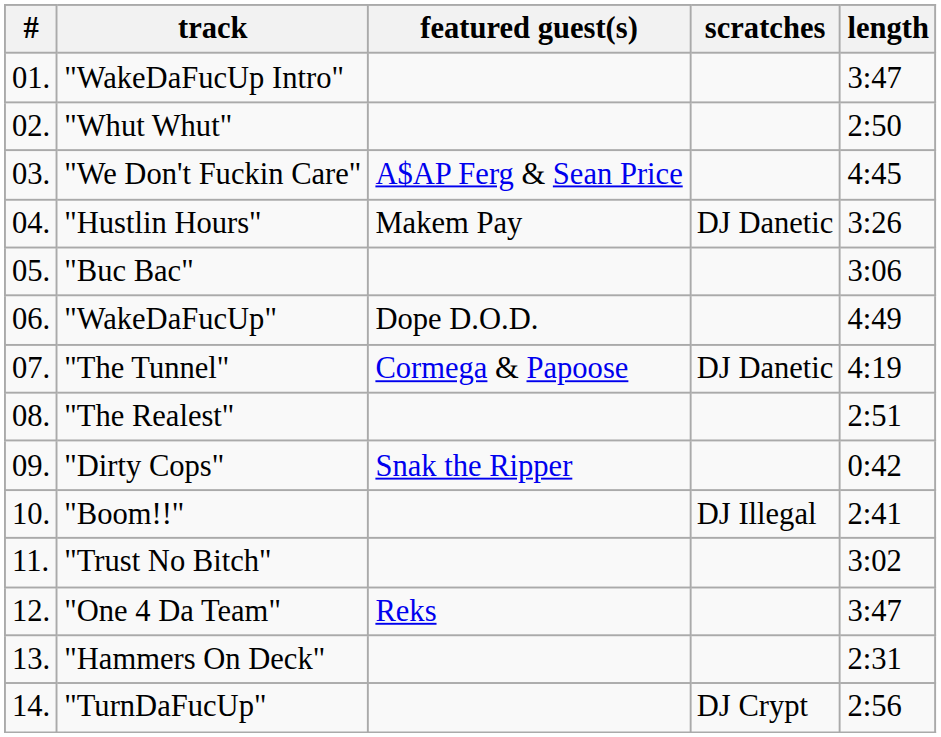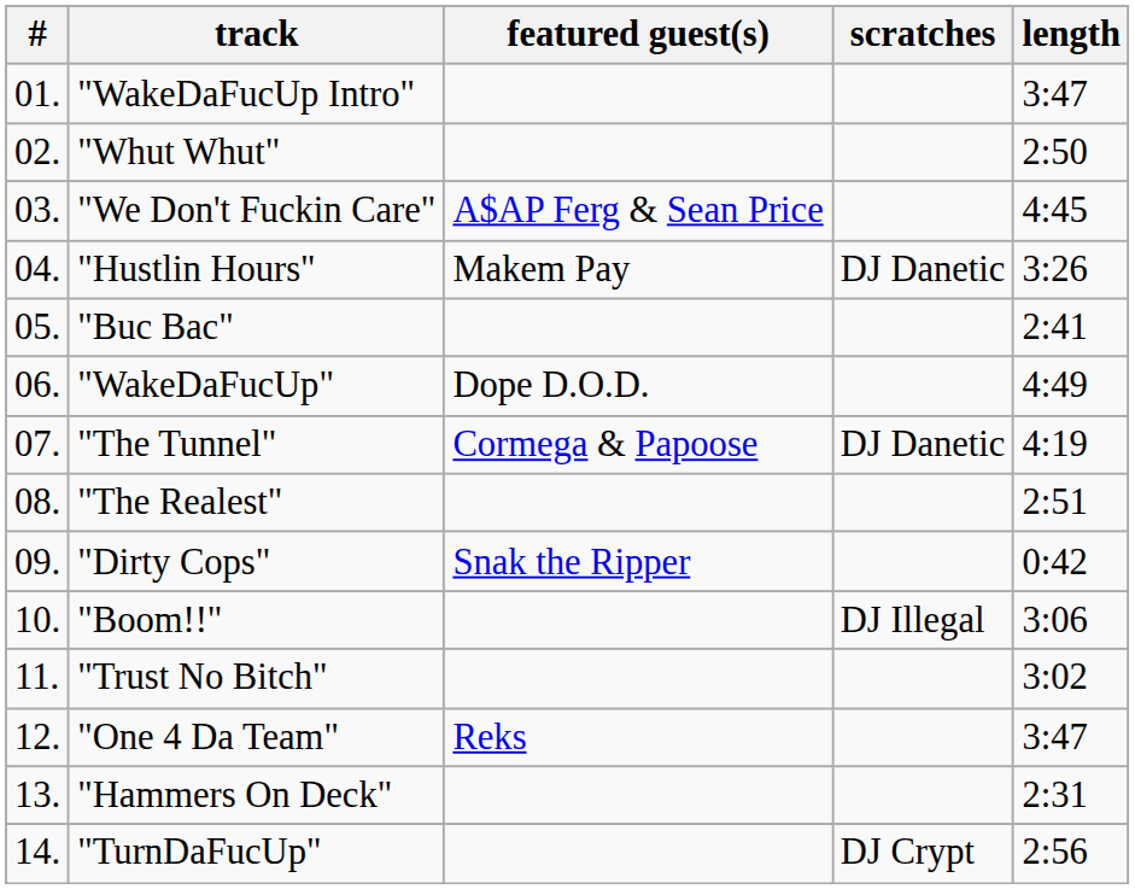 <table class="wikitable">
 <tr>
 <th>#</th>
 <th>track</th>
 <th>featured guest(s)</th>
 <th>scratches</th>
 <th>length</th>
 </tr>
 <tr>
 <td>01.</td>
 <td>"WakeDaFucUp Intro"</td>
 <td></td>
 <td></td>
 <td>3:47</td>
 </tr>
 <tr>
 <td>02.</td>
 <td>"Whut Whut"</td>
 <td></td>
 <td></td>
 <td>2:50</td>
 </tr>
 <tr>
 <td>03.</td>
 <td>"We Don't Fuckin Care"</td>
 <td><a href='#'>A$AP Ferg</a> & <a href='#'>Sean Price</a></td>
 <td></td>
 <td>4:45</td>
 </tr>
 <tr>
 <td>04.</td>
 <td>"Hustlin Hours"</td>
 <td>Makem Pay</td>
 <td>DJ Danetic</td>
 <td>3:26</td>
 </tr>
 <tr>
 <td>05.</td>
 <td>"Buc Bac"</td>
 <td></td>
 <td></td>
-<td>3:06</td>
+<td>2:41</td>
 </tr>
 <tr>
 <td>06.</td>
 <td>"WakeDaFucUp"</td>
 <td>Dope D.O.D.</td>
 <td></td>
 <td>4:49</td>
 </tr>
 <tr>
 <td>07.</td>
 <td>"The Tunnel"</td>
 <td><a href='#'>Cormega</a> & <a href='#'>Papoose</a></td>
 <td>DJ Danetic</td>
 <td>4:19</td>
 </tr>
 <tr>
 <td>08.</td>
 <td>"The Realest"</td>
 <td></td>
 <td></td>
 <td>2:51</td>
 </tr>
 <tr>
 <td>09.</td>
 <td>"Dirty Cops"</td>
 <td><a href='#'>Snak the Ripper</a></td>
 <td></td>
 <td>0:42</td>
 </tr>
 <tr>
 <td>10.</td>
 <td>"Boom!!"</td>
 <td></td>
 <td>DJ Illegal</td>
-<td>2:41</td>
+<td>3:06</td>
 </tr>
 <tr>
 <td>11.</td>
 <td>"Trust No Bitch"</td>
 <td></td>
 <td></td>
 <td>3:02</td>
 </tr>
 <tr>
 <td>12.</td>
 <td>"One 4 Da Team"</td>
 <td><a href='#'>Reks</a></td>
 <td></td>
 <td>3:47</td>
 </tr>
 <tr>
 <td>13.</td>
 <td>"Hammers On Deck"</td>
 <td></td>
 <td></td>
 <td>2:31</td>
 </tr>
 <tr>
 <td>14.</td>
 <td>"TurnDaFucUp"</td>
 <td></td>
 <td>DJ Crypt</td>
 <td>2:56</td>
 </tr>
 <tr>
 </tr>
 </table>
